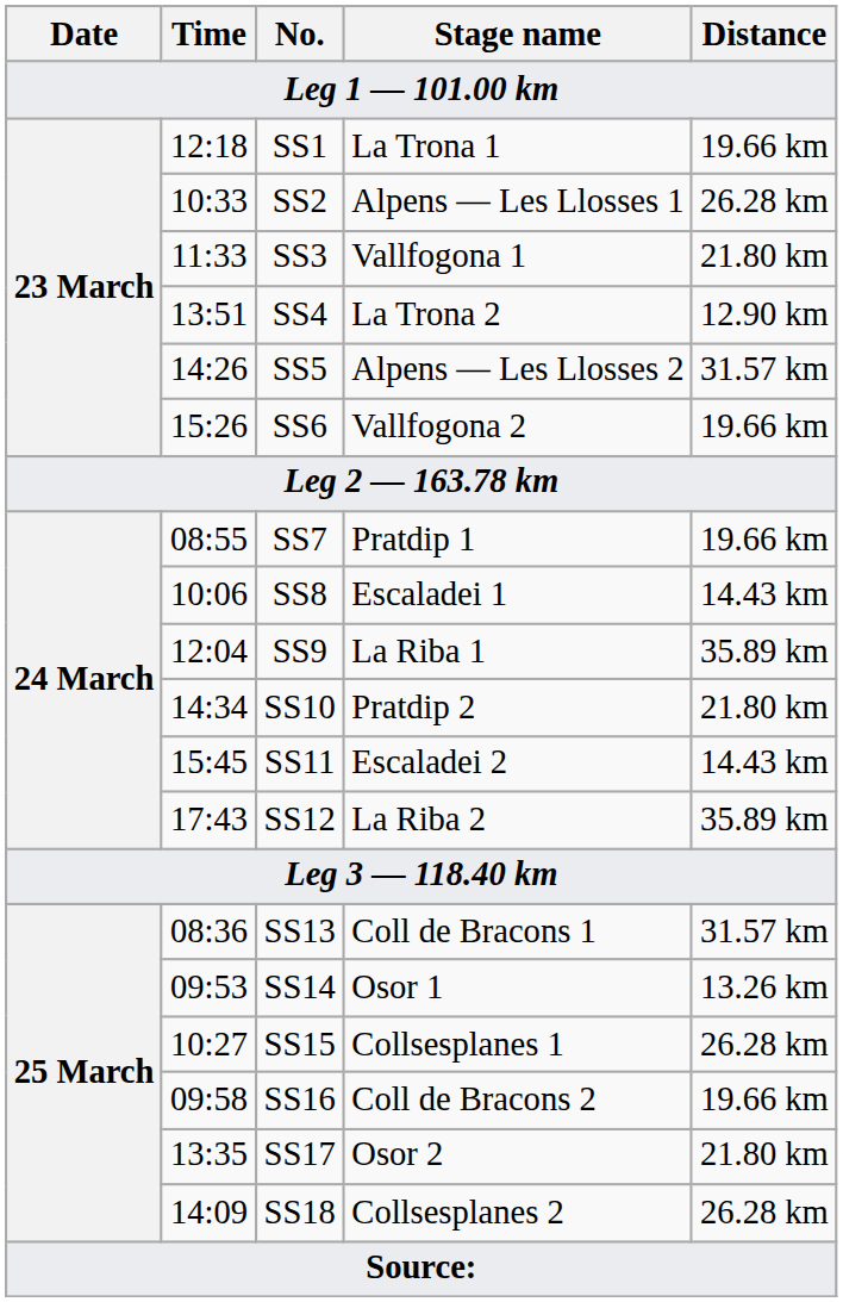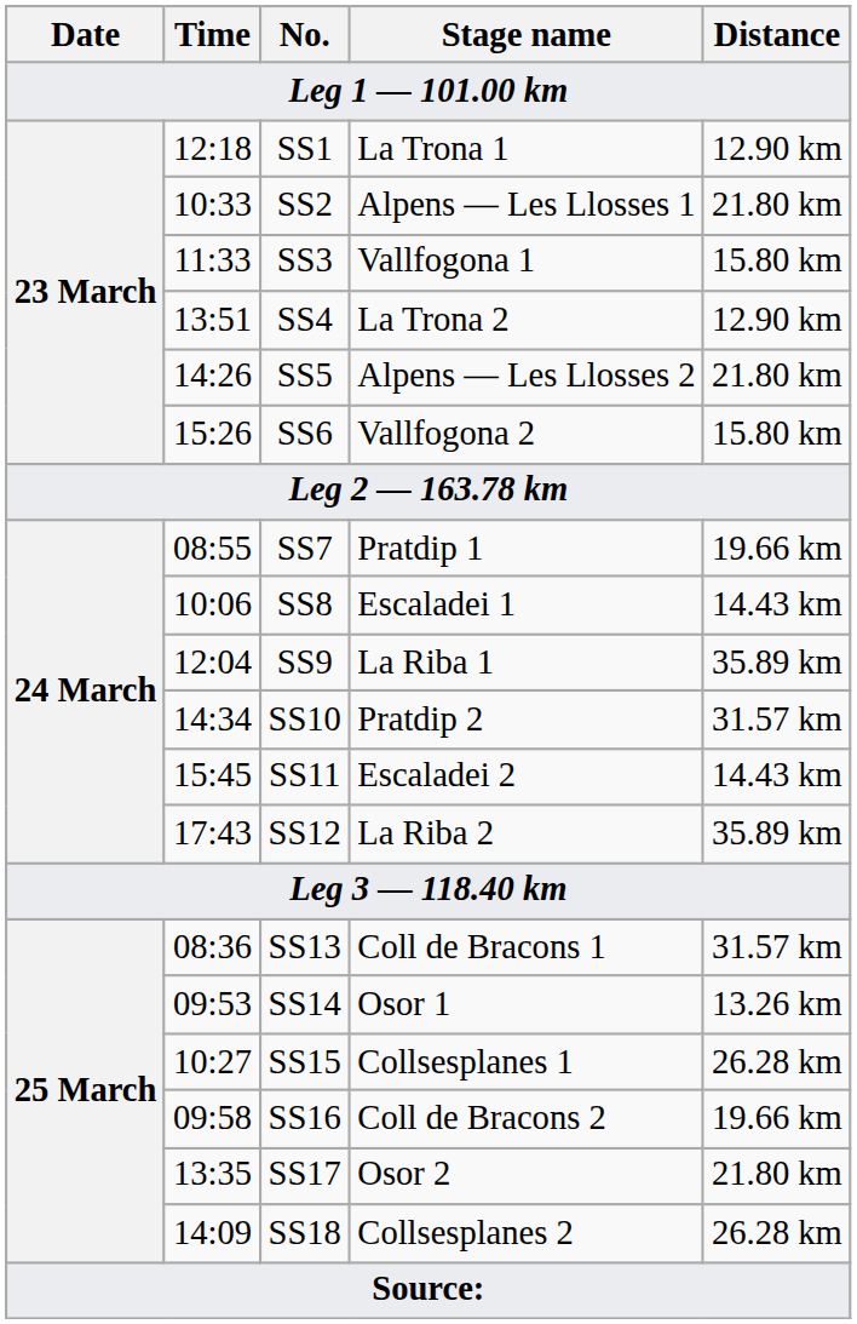 <table class="wikitable" style="font-size: 85%;">
 <tr>
 <th>Date</th>
 <th>Time</th>
 <th>No.</th>
 <th>Stage name</th>
 <th>Distance</th>
 </tr>
 <tr>
 <td style="background-color:#EAECF0; text-align:center" colspan="5"><strong><em>Leg 1 — 101.00 km</em></strong></td>
 </tr>
 <tr>
 <th rowspan="6">23 March</th>
 <td align="center">12:18</td>
 <td align="center">SS1</td>
 <td>La Trona 1</td>
-<td align="center">19.66 km</td>
+<td align="center">12.90 km</td>
 </tr>
 <tr>
 <td align="center">10:33</td>
 <td align="center">SS2</td>
 <td>Alpens — Les Llosses 1</td>
-<td align="center">26.28 km</td>
+<td align="center">21.80 km</td>
 </tr>
 <tr>
 <td align="center">11:33</td>
 <td align="center">SS3</td>
 <td>Vallfogona 1</td>
-<td align="center">21.80 km</td>
+<td align="center">15.80 km</td>
 </tr>
 <tr>
 <td align="center">13:51</td>
 <td align="center">SS4</td>
 <td>La Trona 2</td>
 <td align="center">12.90 km</td>
 </tr>
 <tr>
 <td align="center">14:26</td>
 <td align="center">SS5</td>
 <td>Alpens — Les Llosses 2</td>
-<td align="center">31.57 km</td>
+<td align="center">21.80 km</td>
 </tr>
 <tr>
 <td align="center">15:26</td>
 <td align="center">SS6</td>
 <td>Vallfogona 2</td>
-<td align="center">19.66 km</td>
+<td align="center">15.80 km</td>
 </tr>
 <tr>
 <td style="background-color:#EAECF0; text-align:center" colspan="5"><strong><em>Leg 2 — 163.78 km</em></strong></td>
 </tr>
 <tr>
 <th rowspan="6">24 March</th>
 <td align="center">08:55</td>
 <td align="center">SS7</td>
 <td>Pratdip 1</td>
 <td align="center">19.66 km</td>
 </tr>
 <tr>
 <td align="center">10:06</td>
 <td align="center">SS8</td>
 <td>Escaladei 1</td>
 <td align="center">14.43 km</td>
 </tr>
 <tr>
 <td align="center">12:04</td>
 <td align="center">SS9</td>
 <td>La Riba 1</td>
 <td align="center">35.89 km</td>
 </tr>
 <tr>
 <td align="center">14:34</td>
 <td align="center">SS10</td>
 <td>Pratdip 2</td>
-<td align="center">21.80 km</td>
+<td align="center">31.57 km</td>
 </tr>
 <tr>
 <td align="center">15:45</td>
 <td align="center">SS11</td>
 <td>Escaladei 2</td>
 <td align="center">14.43 km</td>
 </tr>
 <tr>
 <td align="center">17:43</td>
 <td align="center">SS12</td>
 <td>La Riba 2</td>
 <td align="center">35.89 km</td>
 </tr>
 <tr>
 <td style="background-color:#EAECF0; text-align:center" colspan="5"><strong><em>Leg 3 — 118.40 km</em></strong></td>
 </tr>
 <tr>
 <th rowspan="6">25 March</th>
 <td align="center">08:36</td>
 <td align="center">SS13</td>
 <td>Coll de Bracons 1</td>
 <td align="center">31.57 km</td>
 </tr>
 <tr>
 <td align="center">09:53</td>
 <td align="center">SS14</td>
 <td>Osor 1</td>
 <td align="center">13.26 km</td>
 </tr>
 <tr>
 <td align="center">10:27</td>
 <td align="center">SS15</td>
 <td>Collsesplanes 1</td>
 <td align="center">26.28 km</td>
 </tr>
 <tr>
 <td align="center">09:58</td>
 <td align="center">SS16</td>
 <td>Coll de Bracons 2</td>
 <td align="center">19.66 km</td>
 </tr>
 <tr>
 <td align="center">13:35</td>
 <td align="center">SS17</td>
 <td>Osor 2</td>
 <td align="center">21.80 km</td>
 </tr>
 <tr>
 <td align="center">14:09</td>
 <td align="center">SS18</td>
 <td>Collsesplanes 2</td>
 <td align="center">26.28 km</td>
 </tr>
 <tr>
 <td style="background-color:#EAECF0; text-align:center" colspan="5"><strong>Source:</strong></td>
 </tr>
 <tr>
 </tr>
 </table>
